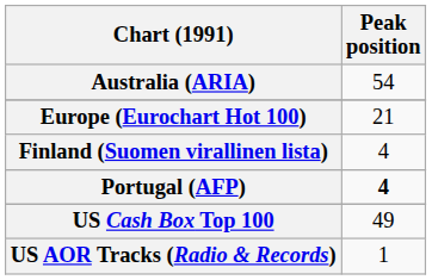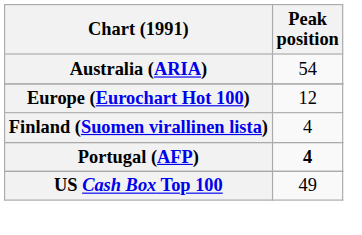 <table class="wikitable sortable plainrowheaders" style="text-align:center">
 <tr>
 <th>Chart (1991)</th>
 <th>Peak<br>position</th>
 </tr>
 <tr>
 <th scope="row">Australia (<a href='#'>ARIA</a>)</th>
 <td>54</td>
 </tr>
 <tr>
 </tr>
 <tr>
 </tr>
 <tr>
 </tr>
 <tr>
 <th scope="row">Europe (<a href='#'>Eurochart Hot 100</a>)</th>
-<td>21</td>
+<td>12</td>
 </tr>
 <tr>
 <th scope="row">Finland (<a href='#'>Suomen virallinen lista</a>)</th>
 <td>4</td>
 </tr>
 <tr>
 </tr>
 <tr>
 </tr>
 <tr>
 </tr>
 <tr>
 </tr>
 <tr>
 </tr>
 <tr>
 </tr>
 <tr>
 </tr>
 <tr>
 <th scope="row">Portugal (<a href='#'>AFP</a>)</th>
 <td><strong>4</strong></td>
 </tr>
 <tr>
 </tr>
 <tr>
 </tr>
 <tr>
 </tr>
 <tr>
 </tr>
 <tr>
 </tr>
 <tr>
 </tr>
 <tr>
 <th scope="row">US <a href='#'><em>Cash Box</em> Top 100</a></th>
 <td>49</td>
 </tr>
-<tr>
-<th scope="row">US <a href='#'>AOR</a> Tracks (<em><a href='#'>Radio & Records</a></em>)</th>
-<td>1</td>
-</tr>
 </table>
